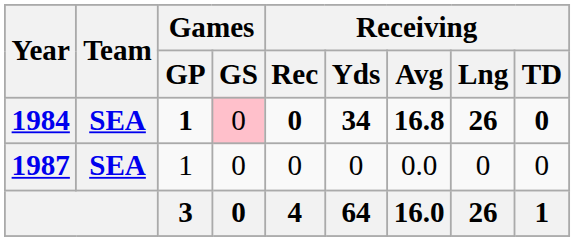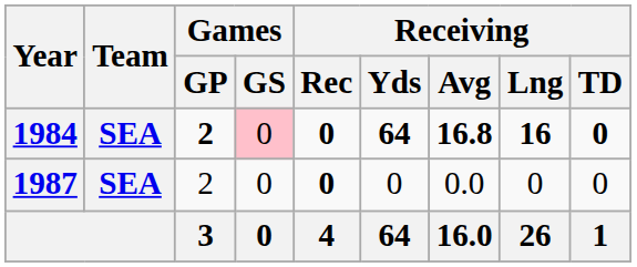 <table class="wikitable" style="text-align:center">
 <tr>
 <th rowspan="2">Year</th>
 <th rowspan="2">Team</th>
 <th colspan="2">Games</th>
 <th colspan="5">Receiving</th>
 </tr>
 <tr>
 <th>GP</th>
 <th>GS</th>
 <th>Rec</th>
 <th>Yds</th>
 <th>Avg</th>
 <th>Lng</th>
 <th>TD</th>
 </tr>
 <tr>
 <th><a href='#'>1984</a></th>
 <th><a href='#'>SEA</a></th>
-<td><strong>1</strong></td>
+<td><strong>2</strong></td>
 <td style="background: pink;">0</td>
 <td><strong>0</strong></td>
-<td><strong>34</strong></td>
+<td><strong>64</strong></td>
 <td><strong>16.8</strong></td>
-<td><strong>26</strong></td>
+<td><strong>16</strong></td>
 <td><strong>0</strong></td>
 </tr>
 <tr>
 <th><a href='#'>1987</a></th>
 <th><a href='#'>SEA</a></th>
-<td>1</td>
+<td>2</td>
 <td>0</td>
-<td>0</td>
+<td><strong>0</strong></td>
 <td>0</td>
 <td>0.0</td>
 <td>0</td>
 <td>0</td>
 </tr>
 <tr>
 <th colspan="2"></th>
 <th>3</th>
 <th>0</th>
 <th>4</th>
 <th>64</th>
 <th>16.0</th>
 <th>26</th>
 <th>1</th>
 </tr>
 </table>
